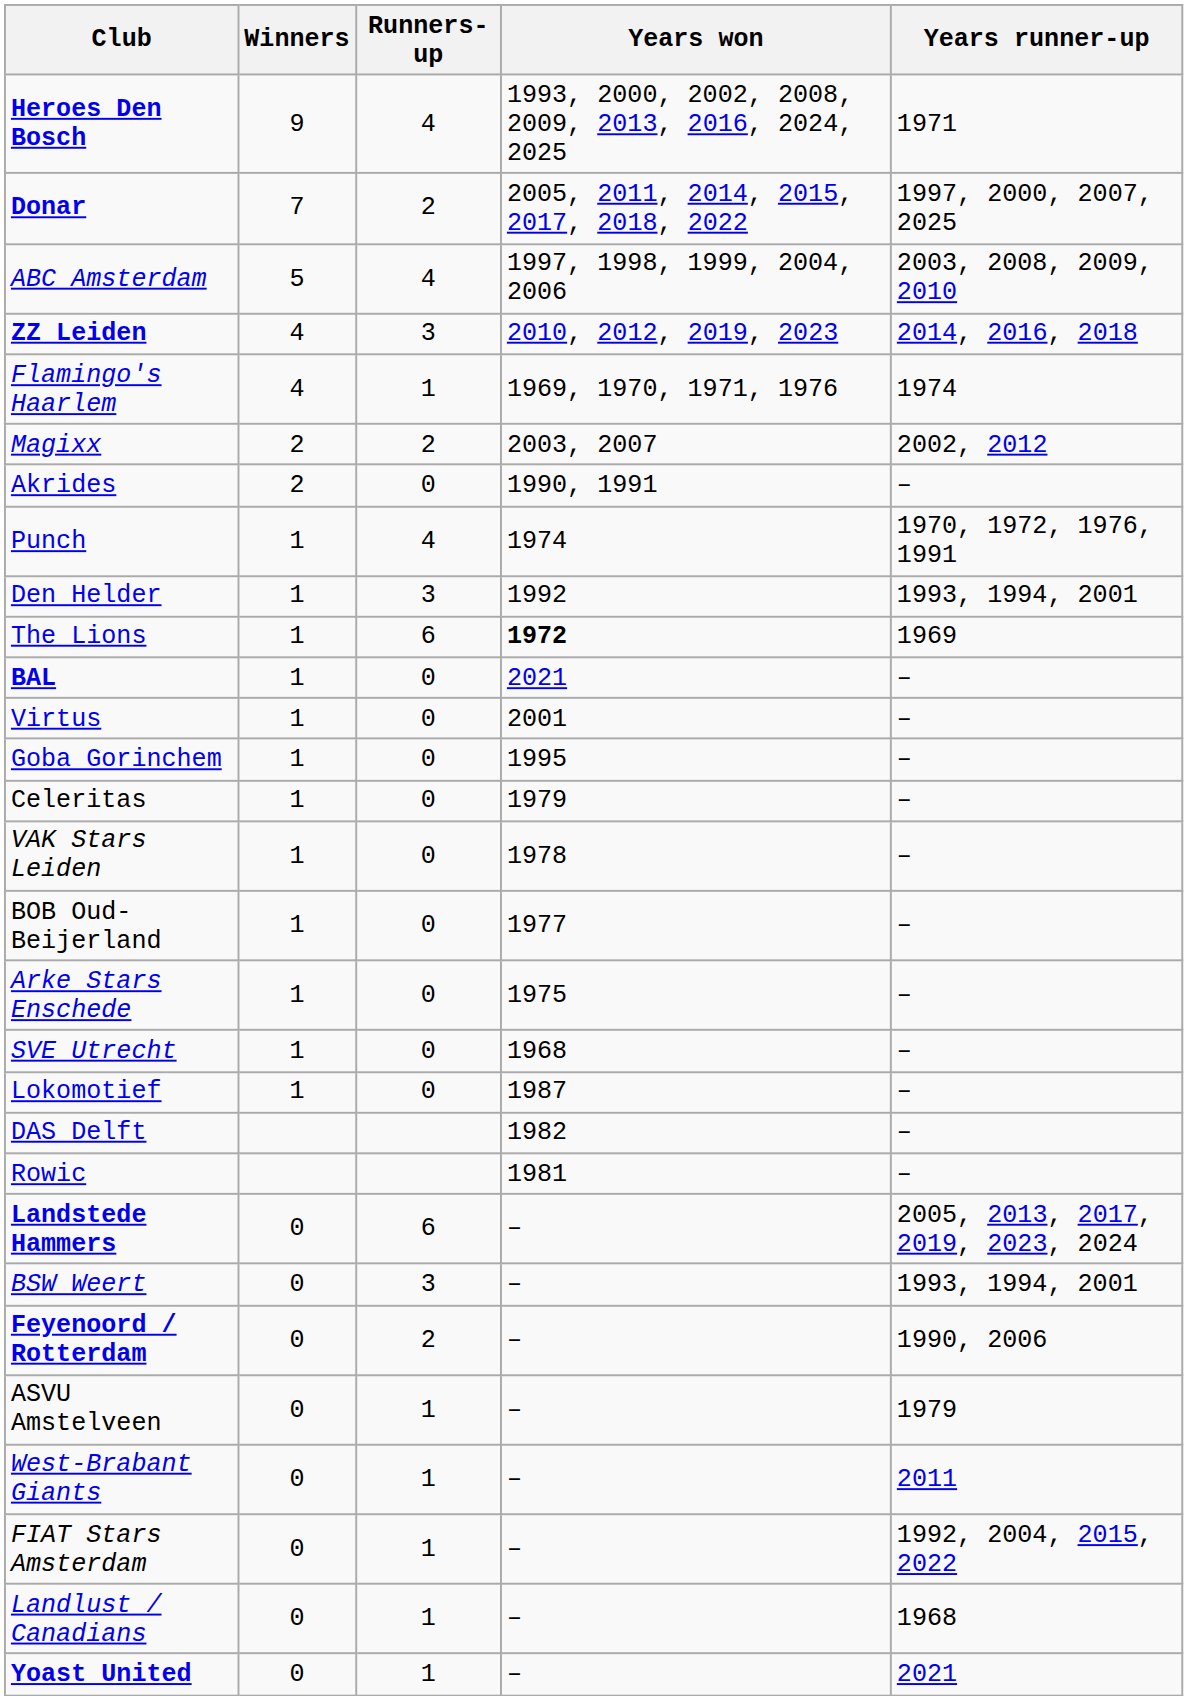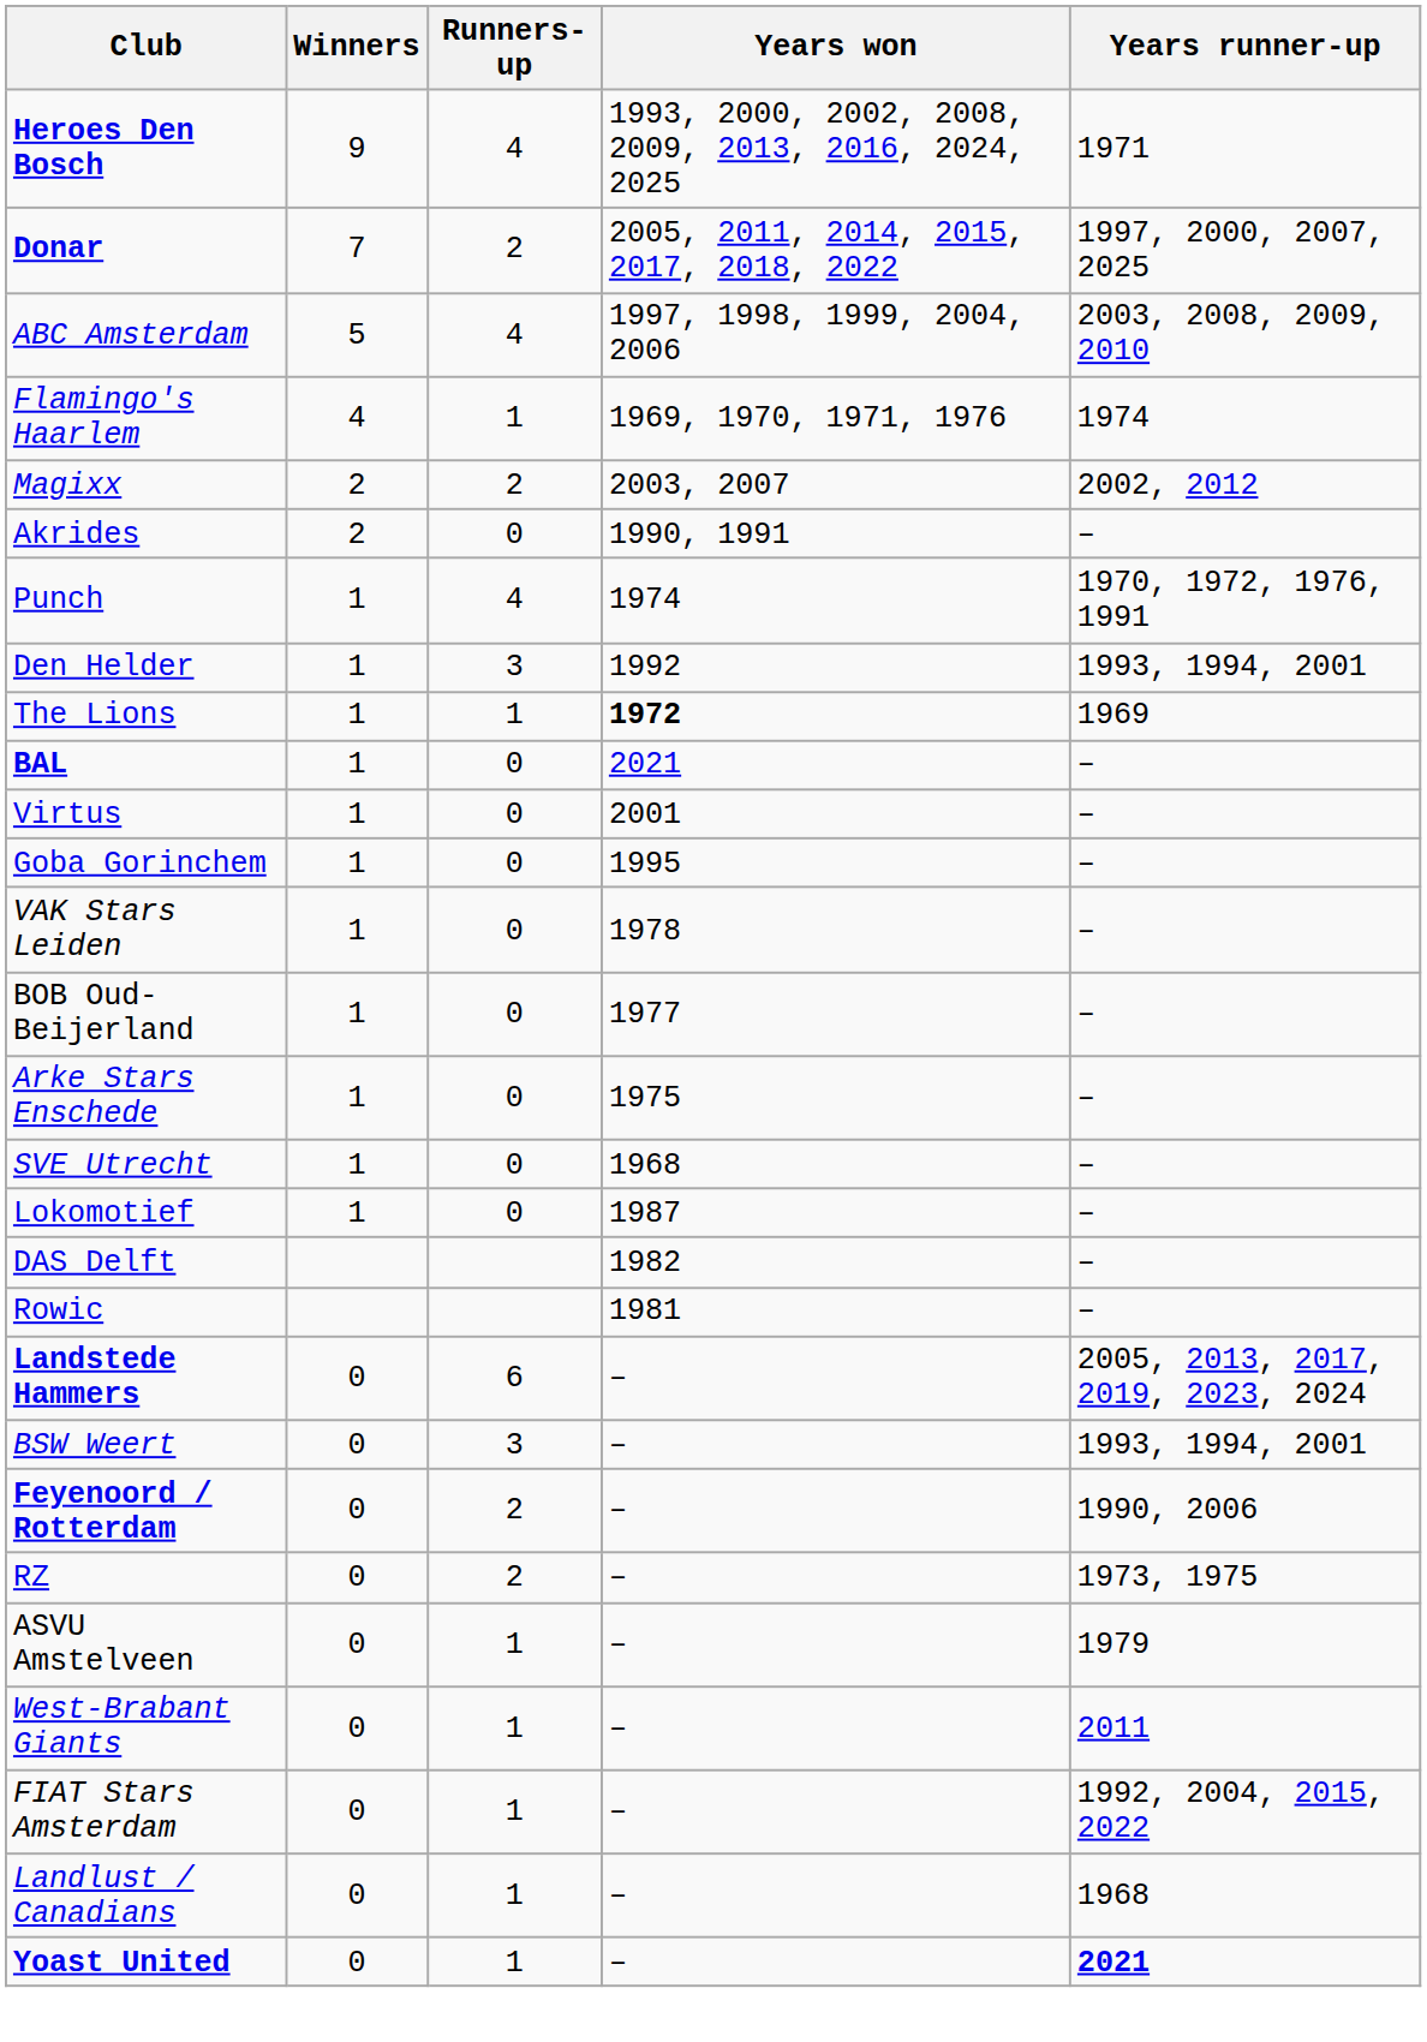 <table class="wikitable plainrowheaders sortable">
 <tr>
 <th scope=col>Club</th>
 <th scope=col>Winners</th>
 <th scope=col>Runners-up</th>
 <th scope=col>Years won</th>
 <th scope=col>Years runner-up</th>
 </tr>
 <tr>
 <td><strong><a href='#'>Heroes Den Bosch</a></strong></td>
 <td align=center>9</td>
 <td align=center>4</td>
 <td>1993, 2000, 2002, 2008, 2009, <a href='#'>2013</a>, <a href='#'>2016</a>, 2024, 2025</td>
 <td>1971</td>
 </tr>
 <tr>
 <td><a href='#'><strong>Donar</strong></a></td>
 <td align=center>7</td>
 <td align=center>2</td>
 <td>2005, <a href='#'>2011</a>, <a href='#'>2014</a>, <a href='#'>2015</a>, <a href='#'>2017</a>, <a href='#'>2018</a>, <a href='#'>2022</a></td>
 <td>1997, 2000, 2007, 2025</td>
 </tr>
 <tr>
 <td><em><a href='#'>ABC Amsterdam</a></em></td>
 <td align=center>5</td>
 <td align=center>4</td>
 <td>1997, 1998, 1999, 2004, 2006</td>
 <td>2003, 2008, 2009, <a href='#'>2010</a></td>
-</tr>
-<tr>
-<td><strong><a href='#'>ZZ Leiden</a></strong></td>
-<td align="center">4</td>
-<td align="center">3</td>
-<td><a href='#'>2010</a>, <a href='#'>2012</a>, <a href='#'>2019</a>, <a href='#'>2023</a></td>
-<td><a href='#'>2014</a>, <a href='#'>2016</a>, <a href='#'>2018</a></td>
 </tr>
 <tr>
 <td><em><a href='#'>Flamingo's Haarlem</a></em></td>
 <td align=center>4</td>
 <td align=center>1</td>
 <td>1969, 1970, 1971, 1976</td>
 <td>1974</td>
 </tr>
 <tr>
 <td><em><a href='#'>Magixx</a></em></td>
 <td align=center>2</td>
 <td align=center>2</td>
 <td>2003, 2007</td>
 <td>2002, <a href='#'>2012</a></td>
 </tr>
 <tr>
 <td><a href='#'>Akrides</a></td>
 <td align=center>2</td>
 <td align=center>0</td>
 <td>1990, 1991</td>
 <td>–</td>
 </tr>
 <tr>
 <td><a href='#'>Punch</a></td>
 <td align=center>1</td>
 <td align=center>4</td>
 <td>1974</td>
 <td>1970, 1972, 1976, 1991</td>
 </tr>
 <tr>
 <td><a href='#'>Den Helder</a></td>
 <td align=center>1</td>
 <td align=center>3</td>
 <td>1992</td>
 <td>1993, 1994, 2001</td>
 </tr>
 <tr>
 <td><a href='#'>The Lions</a></td>
 <td align=center>1</td>
-<td align=center>6</td>
+<td align=center>1</td>
 <td><strong>1972</strong></td>
 <td>1969</td>
 </tr>
 <tr>
 <td><a href='#'><strong>BAL</strong></a></td>
 <td align=center>1</td>
 <td align=center>0</td>
 <td><a href='#'>2021</a></td>
 <td>–</td>
 </tr>
 <tr>
 <td><a href='#'>Virtus</a></td>
 <td align=center>1</td>
 <td align=center>0</td>
 <td>2001</td>
 <td>–</td>
 </tr>
 <tr>
 <td><a href='#'>Goba Gorinchem</a></td>
 <td align=center>1</td>
 <td align=center>0</td>
 <td>1995</td>
-<td>–</td>
-</tr>
-<tr>
-<td>Celeritas</td>
-<td align=center>1</td>
-<td align=center>0</td>
-<td>1979</td>
 <td>–</td>
 </tr>
 <tr>
 <td><em>VAK Stars Leiden</em></td>
 <td align=center>1</td>
 <td align=center>0</td>
 <td>1978</td>
 <td>–</td>
 </tr>
 <tr>
 <td>BOB Oud-Beijerland</td>
 <td align=center>1</td>
 <td align=center>0</td>
 <td>1977</td>
 <td>–</td>
 </tr>
 <tr>
 <td><em><a href='#'>Arke Stars Enschede</a></em></td>
 <td align=center>1</td>
 <td align=center>0</td>
 <td>1975</td>
 <td>–</td>
 </tr>
 <tr>
 <td><em><a href='#'>SVE Utrecht</a></em></td>
 <td align=center>1</td>
 <td align=center>0</td>
 <td>1968</td>
 <td>–</td>
 </tr>
 <tr>
 <td><a href='#'>Lokomotief</a></td>
 <td align=center>1</td>
 <td align=center>0</td>
 <td>1987</td>
 <td>–</td>
 </tr>
 <tr>
 <td><a href='#'>DAS Delft</a></td>
 <td></td>
 <td></td>
 <td>1982</td>
 <td>–</td>
 </tr>
 <tr>
 <td><a href='#'>Rowic</a></td>
 <td></td>
 <td></td>
 <td>1981</td>
 <td>–</td>
 </tr>
 <tr>
 <td><strong><a href='#'>Landstede Hammers</a></strong></td>
 <td align=center>0</td>
 <td align=center>6</td>
 <td>–</td>
 <td>2005, <a href='#'>2013</a>, <a href='#'>2017</a>, <a href='#'>2019</a>, <a href='#'>2023</a>, 2024</td>
 </tr>
 <tr>
 <td><em><a href='#'>BSW Weert</a></em></td>
 <td align=center>0</td>
 <td align=center>3</td>
 <td>–</td>
 <td>1993, 1994, 2001</td>
 </tr>
 <tr>
 <td><a href='#'><strong>Feyenoord / Rotterdam</strong></a></td>
 <td align=center>0</td>
 <td align=center>2</td>
 <td>–</td>
 <td>1990, 2006</td>
 </tr>
 <tr>
+<td><a href='#'>RZ</a></td>
+<td align=center>0</td>
+<td align=center>2</td>
+<td>–</td>
+<td>1973, 1975</td>
+</tr>
+<tr>
 <td>ASVU Amstelveen</td>
 <td align=center>0</td>
 <td align=center>1</td>
 <td>–</td>
 <td>1979</td>
 </tr>
 <tr>
 <td><em><a href='#'>West-Brabant Giants</a></em></td>
 <td align=center>0</td>
 <td align=center>1</td>
 <td>–</td>
 <td><a href='#'>2011</a></td>
 </tr>
 <tr>
 <td><em>FIAT Stars Amsterdam</em></td>
 <td align=center>0</td>
 <td align=center>1</td>
 <td>–</td>
 <td>1992, 2004, <a href='#'>2015</a>, <a href='#'>2022</a></td>
 </tr>
 <tr>
 <td><em><a href='#'>Landlust / Canadians</a></em></td>
 <td align=center>0</td>
 <td align=center>1</td>
 <td>–</td>
 <td>1968</td>
 </tr>
 <tr>
 <td><strong><a href='#'>Yoast United</a></strong></td>
 <td align=center>0</td>
 <td align=center>1</td>
 <td>–</td>
-<td><a href='#'>2021</a></td>
+<td><strong><a href='#'>2021</a></strong></td>
 </tr>
 </table>
